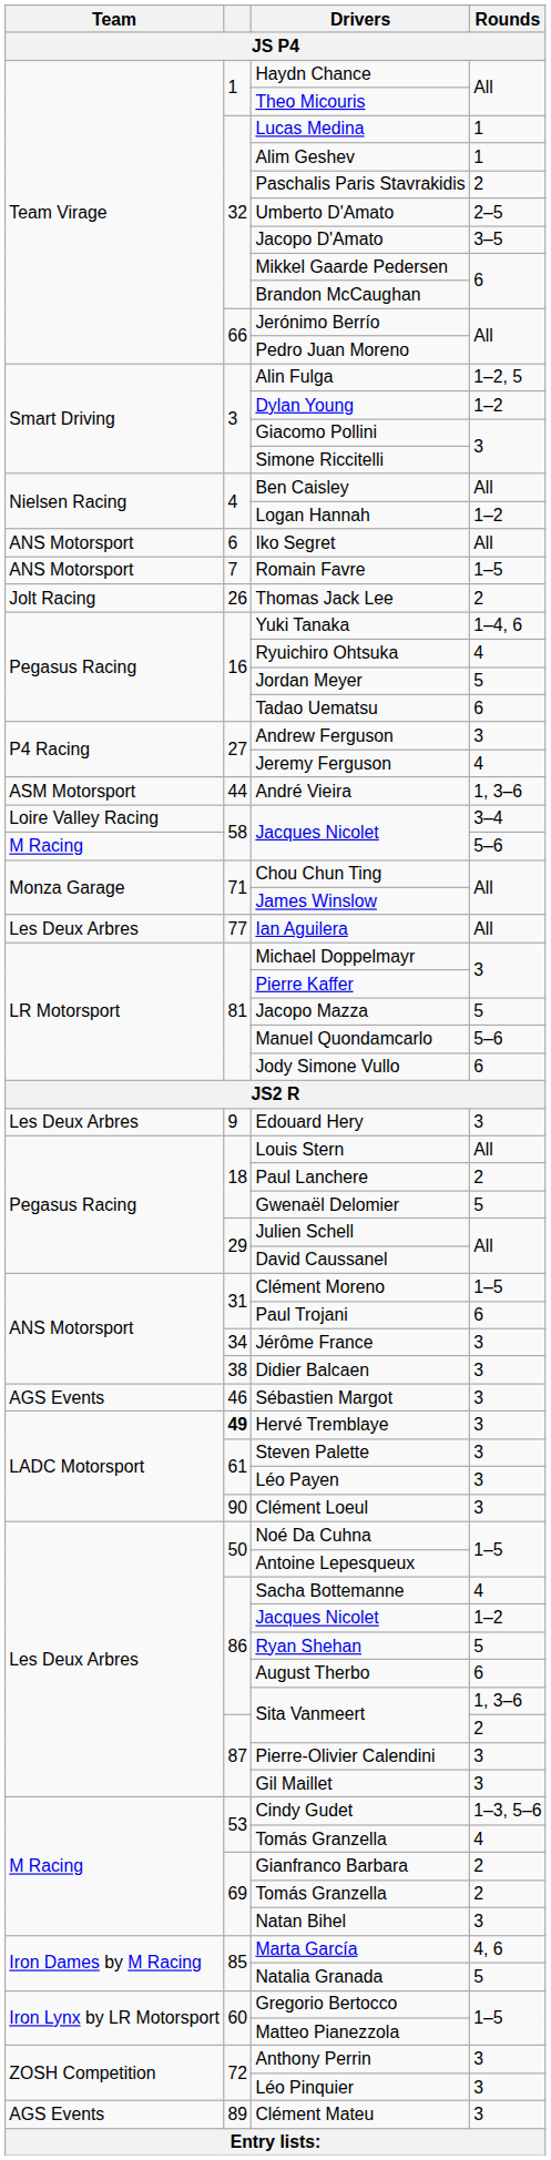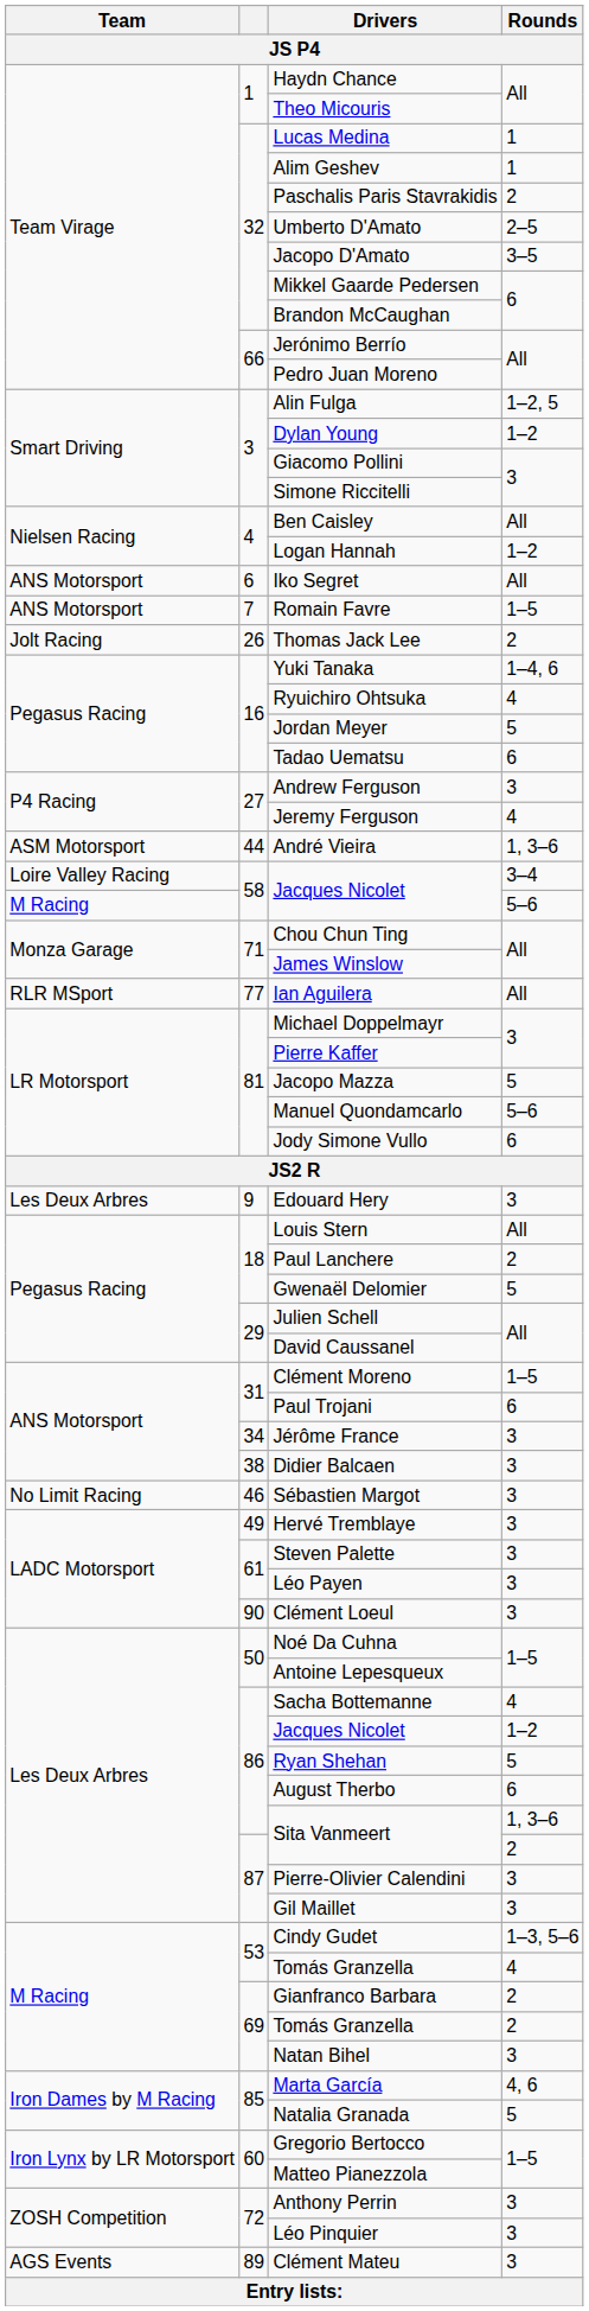 <table class="wikitable" style="font-size: 85%;">
 <tr>
 <th>Team</th>
 <th></th>
 <th>Drivers</th>
 <th>Rounds</th>
 </tr>
 <tr>
 <th colspan="4">JS P4</th>
 </tr>
 <tr>
 <td rowspan="11"> Team Virage</td>
 <td rowspan="2">1</td>
 <td> Haydn Chance</td>
 <td rowspan="2">All</td>
 </tr>
 <tr>
 <td> <a href='#'>Theo Micouris</a></td>
 </tr>
 <tr>
 <td rowspan="7">32</td>
 <td> <a href='#'>Lucas Medina</a></td>
 <td>1</td>
 </tr>
 <tr>
 <td> Alim Geshev</td>
 <td>1</td>
 </tr>
 <tr>
 <td> Paschalis Paris Stavrakidis</td>
 <td>2</td>
 </tr>
 <tr>
 <td> Umberto D'Amato</td>
 <td>2–5</td>
 </tr>
 <tr>
 <td> Jacopo D'Amato</td>
 <td>3–5</td>
 </tr>
 <tr>
 <td> Mikkel Gaarde Pedersen</td>
 <td rowspan="2">6</td>
 </tr>
 <tr>
 <td> Brandon McCaughan</td>
 </tr>
 <tr>
 <td rowspan="2">66</td>
 <td> Jerónimo Berrío</td>
 <td rowspan="2">All</td>
 </tr>
 <tr>
 <td> Pedro Juan Moreno</td>
 </tr>
 <tr>
 <td rowspan="4"> Smart Driving</td>
 <td rowspan="4">3</td>
 <td> Alin Fulga</td>
 <td>1–2, 5</td>
 </tr>
 <tr>
 <td> <a href='#'>Dylan Young</a></td>
 <td>1–2</td>
 </tr>
 <tr>
 <td> Giacomo Pollini</td>
 <td rowspan="2">3</td>
 </tr>
 <tr>
 <td> Simone Riccitelli</td>
 </tr>
 <tr>
 <td rowspan="2"> Nielsen Racing</td>
 <td rowspan="2">4</td>
 <td> Ben Caisley</td>
 <td>All</td>
 </tr>
 <tr>
 <td> Logan Hannah</td>
 <td>1–2</td>
 </tr>
 <tr>
 <td> ANS Motorsport</td>
 <td>6</td>
 <td> Iko Segret</td>
 <td>All</td>
 </tr>
 <tr>
 <td> ANS Motorsport</td>
 <td>7</td>
 <td> Romain Favre</td>
 <td>1–5</td>
 </tr>
 <tr>
 <td> Jolt Racing</td>
 <td>26</td>
 <td> Thomas Jack Lee</td>
 <td>2</td>
 </tr>
 <tr>
 <td rowspan="4"> Pegasus Racing</td>
 <td rowspan="4">16</td>
 <td> Yuki Tanaka</td>
 <td>1–4, 6</td>
 </tr>
 <tr>
 <td> Ryuichiro Ohtsuka</td>
 <td>4</td>
 </tr>
 <tr>
 <td> Jordan Meyer</td>
 <td>5</td>
 </tr>
 <tr>
 <td> Tadao Uematsu</td>
 <td>6</td>
 </tr>
 <tr>
 <td rowspan="2"> P4 Racing</td>
 <td rowspan="2">27</td>
 <td> Andrew Ferguson</td>
 <td>3</td>
 </tr>
 <tr>
 <td> Jeremy Ferguson</td>
 <td>4</td>
 </tr>
 <tr>
 <td> ASM Motorsport</td>
 <td>44</td>
 <td> André Vieira</td>
 <td>1, 3–6</td>
 </tr>
 <tr>
 <td> Loire Valley Racing</td>
 <td rowspan="2">58</td>
 <td rowspan="2"> <a href='#'>Jacques Nicolet</a></td>
 <td>3–4</td>
 </tr>
 <tr>
 <td> <a href='#'>M Racing</a></td>
 <td>5–6</td>
 </tr>
 <tr>
 <td rowspan="2"> Monza Garage</td>
 <td rowspan="2">71</td>
 <td> Chou Chun Ting</td>
 <td rowspan="2">All</td>
 </tr>
 <tr>
 <td> <a href='#'>James Winslow</a></td>
 </tr>
 <tr>
-<td> Les Deux Arbres</td>
+<td> RLR MSport</td>
 <td>77</td>
 <td> <a href='#'>Ian Aguilera</a></td>
 <td>All</td>
 </tr>
 <tr>
 <td rowspan="5"> LR Motorsport</td>
 <td rowspan="5">81</td>
 <td> Michael Doppelmayr</td>
 <td rowspan="2">3</td>
 </tr>
 <tr>
 <td> <a href='#'>Pierre Kaffer</a></td>
 </tr>
 <tr>
 <td> Jacopo Mazza</td>
 <td>5</td>
 </tr>
 <tr>
 <td> Manuel Quondamcarlo</td>
 <td>5–6</td>
 </tr>
 <tr>
 <td> Jody Simone Vullo</td>
 <td>6</td>
 </tr>
 <tr>
 <th colspan="4">JS2 R</th>
 </tr>
 <tr>
 <td> Les Deux Arbres</td>
 <td>9</td>
 <td> Edouard Hery</td>
 <td>3</td>
 </tr>
 <tr>
 <td rowspan="5"> Pegasus Racing</td>
 <td rowspan="3">18</td>
 <td> Louis Stern</td>
 <td>All</td>
 </tr>
 <tr>
 <td> Paul Lanchere</td>
 <td>2</td>
 </tr>
 <tr>
 <td> Gwenaël Delomier</td>
 <td>5</td>
 </tr>
 <tr>
 <td rowspan="2">29</td>
 <td> Julien Schell</td>
 <td rowspan="2">All</td>
 </tr>
 <tr>
 <td> David Caussanel</td>
 </tr>
 <tr>
 <td rowspan="4"> ANS Motorsport</td>
 <td rowspan="2">31</td>
 <td> Clément Moreno</td>
 <td>1–5</td>
 </tr>
 <tr>
 <td> Paul Trojani</td>
 <td>6</td>
 </tr>
 <tr>
 <td>34</td>
 <td> Jérôme France</td>
 <td>3</td>
 </tr>
 <tr>
 <td>38</td>
 <td> Didier Balcaen</td>
 <td>3</td>
 </tr>
 <tr>
-<td> AGS Events</td>
+<td> No Limit Racing</td>
 <td>46</td>
 <td> Sébastien Margot</td>
 <td>3</td>
 </tr>
 <tr>
 <td rowspan="4"> LADC Motorsport</td>
-<td><strong>49</strong></td>
+<td>49</td>
 <td> Hervé Tremblaye</td>
 <td>3</td>
 </tr>
 <tr>
 <td rowspan="2">61</td>
 <td> Steven Palette</td>
 <td>3</td>
 </tr>
 <tr>
 <td> Léo Payen</td>
 <td>3</td>
 </tr>
 <tr>
 <td>90</td>
 <td> Clément Loeul</td>
 <td>3</td>
 </tr>
 <tr>
 <td rowspan="10"> Les Deux Arbres</td>
 <td rowspan="2">50</td>
 <td> Noé Da Cuhna</td>
 <td rowspan="2">1–5</td>
 </tr>
 <tr>
 <td> Antoine Lepesqueux</td>
 </tr>
 <tr>
 <td rowspan="5">86</td>
 <td> Sacha Bottemanne</td>
 <td>4</td>
 </tr>
 <tr>
 <td> <a href='#'>Jacques Nicolet</a></td>
 <td>1–2</td>
 </tr>
 <tr>
 <td> <a href='#'>Ryan Shehan</a></td>
 <td>5</td>
 </tr>
 <tr>
 <td> August Therbo</td>
 <td>6</td>
 </tr>
 <tr>
 <td rowspan="2"> Sita Vanmeert</td>
 <td>1, 3–6</td>
 </tr>
 <tr>
 <td rowspan="3">87</td>
 <td>2</td>
 </tr>
 <tr>
 <td> Pierre-Olivier Calendini</td>
 <td>3</td>
 </tr>
 <tr>
 <td> Gil Maillet</td>
 <td>3</td>
 </tr>
 <tr>
 <td rowspan="5"> <a href='#'>M Racing</a></td>
 <td rowspan="2">53</td>
 <td> Cindy Gudet</td>
 <td>1–3, 5–6</td>
 </tr>
 <tr>
 <td> Tomás Granzella</td>
 <td>4</td>
 </tr>
 <tr>
 <td rowspan="3">69</td>
 <td> Gianfranco Barbara</td>
 <td>2</td>
 </tr>
 <tr>
 <td> Tomás Granzella</td>
 <td>2</td>
 </tr>
 <tr>
 <td> Natan Bihel</td>
 <td>3</td>
 </tr>
 <tr>
 <td rowspan="2"> <a href='#'>Iron Dames</a> by <a href='#'>M Racing</a></td>
 <td rowspan="2">85</td>
 <td> <a href='#'>Marta García</a></td>
 <td>4, 6</td>
 </tr>
 <tr>
 <td> Natalia Granada</td>
 <td>5</td>
 </tr>
 <tr>
 <td rowspan="2"> <a href='#'>Iron Lynx</a> by LR Motorsport</td>
 <td rowspan="2">60</td>
 <td> Gregorio Bertocco</td>
 <td rowspan="2">1–5</td>
 </tr>
 <tr>
 <td> Matteo Pianezzola</td>
 </tr>
 <tr>
 <td rowspan="2"> ZOSH Competition</td>
 <td rowspan="2">72</td>
 <td> Anthony Perrin</td>
 <td>3</td>
 </tr>
 <tr>
 <td> Léo Pinquier</td>
 <td>3</td>
 </tr>
 <tr>
 <td> AGS Events</td>
 <td>89</td>
 <td> Clément Mateu</td>
 <td>3</td>
 </tr>
 <tr>
 <th colspan="4">Entry lists:</th>
 </tr>
 </table>
